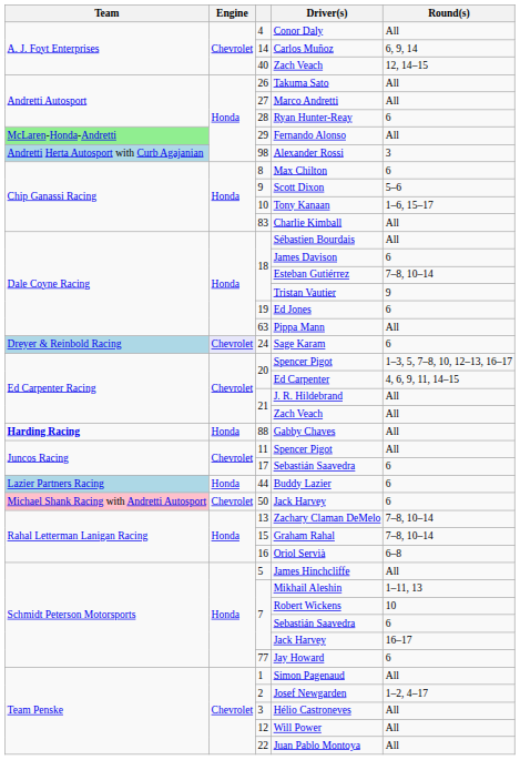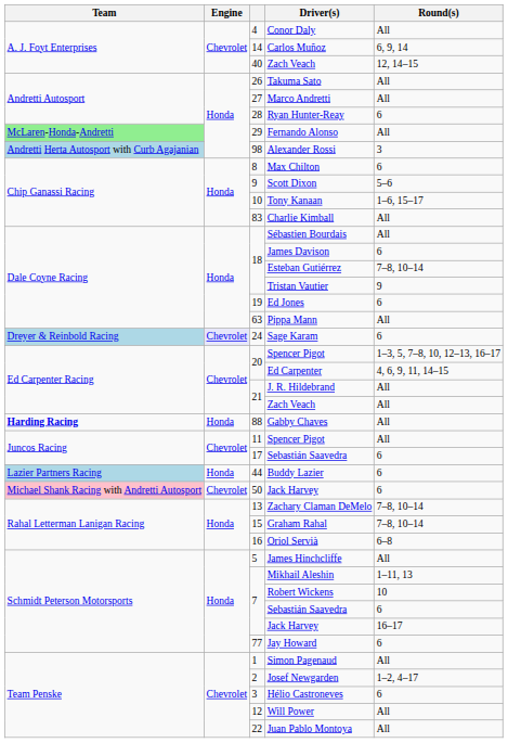 <table class="wikitable" style="font-size: 85%">
 <tr>
 <th>Team</th>
 <th>Engine</th>
 <th></th>
 <th>Driver(s)</th>
 <th>Round(s)</th>
 </tr>
 <tr>
 <td rowspan=3><a href='#'>A. J. Foyt Enterprises</a></td>
 <td rowspan=3><a href='#'>Chevrolet</a></td>
 <td>4</td>
 <td> <a href='#'>Conor Daly</a></td>
 <td>All</td>
 </tr>
 <tr>
 <td>14</td>
 <td> <a href='#'>Carlos Muñoz</a></td>
 <td>6, 9, 14</td>
 </tr>
 <tr>
 <td>40</td>
 <td> <a href='#'>Zach Veach</a> </td>
 <td>12, 14–15</td>
 </tr>
 <tr>
 <td rowspan="3"><a href='#'>Andretti Autosport</a></td>
 <td rowspan="5"><a href='#'>Honda</a></td>
 <td>26</td>
 <td> <a href='#'>Takuma Sato</a></td>
 <td>All</td>
 </tr>
 <tr>
 <td>27</td>
 <td> <a href='#'>Marco Andretti</a></td>
 <td>All</td>
 </tr>
 <tr>
 <td>28</td>
 <td> <a href='#'>Ryan Hunter-Reay</a></td>
 <td>6</td>
 </tr>
 <tr>
 <td style="background: lightgreen;"><a href='#'>McLaren</a>-<a href='#'>Honda</a>-<a href='#'>Andretti</a></td>
 <td>29</td>
 <td> <a href='#'>Fernando Alonso</a> </td>
 <td>All</td>
 </tr>
 <tr>
 <td style="background: lightblue;"><a href='#'>Andretti</a> <a href='#'>Herta Autosport</a> with <a href='#'>Curb Agajanian</a></td>
 <td>98</td>
 <td> <a href='#'>Alexander Rossi</a></td>
 <td>3</td>
 </tr>
 <tr>
 <td rowspan=4><a href='#'>Chip Ganassi Racing</a></td>
 <td rowspan=4><a href='#'>Honda</a></td>
 <td>8</td>
 <td> <a href='#'>Max Chilton</a></td>
 <td>6</td>
 </tr>
 <tr>
 <td>9</td>
 <td> <a href='#'>Scott Dixon</a></td>
 <td>5–6</td>
 </tr>
 <tr>
 <td>10</td>
 <td> <a href='#'>Tony Kanaan</a></td>
 <td>1–6, 15–17</td>
 </tr>
 <tr>
 <td>83</td>
 <td> <a href='#'>Charlie Kimball</a></td>
 <td>All</td>
 </tr>
 <tr>
 <td rowspan=6><a href='#'>Dale Coyne Racing</a></td>
 <td rowspan=6><a href='#'>Honda</a></td>
 <td rowspan=4>18</td>
 <td> <a href='#'>Sébastien Bourdais</a></td>
 <td>All</td>
 </tr>
 <tr>
 <td> <a href='#'>James Davison</a> </td>
 <td>6</td>
 </tr>
 <tr>
 <td> <a href='#'>Esteban Gutiérrez</a> </td>
 <td>7–8, 10–14</td>
 </tr>
 <tr>
 <td> <a href='#'>Tristan Vautier</a></td>
 <td>9</td>
 </tr>
 <tr>
 <td>19</td>
 <td> <a href='#'>Ed Jones</a> </td>
 <td>6</td>
 </tr>
 <tr>
 <td>63</td>
 <td> <a href='#'>Pippa Mann</a></td>
 <td>All</td>
 </tr>
 <tr>
 <td style="background: lightblue;"><a href='#'>Dreyer & Reinbold Racing</a></td>
 <td style="background: lavender;"><a href='#'>Chevrolet</a></td>
 <td>24</td>
 <td> <a href='#'>Sage Karam</a></td>
 <td>6</td>
 </tr>
 <tr>
 <td rowspan=4><a href='#'>Ed Carpenter Racing</a></td>
 <td rowspan=4><a href='#'>Chevrolet</a></td>
 <td rowspan=2>20</td>
 <td> <a href='#'>Spencer Pigot</a></td>
 <td>1–3, 5, 7–8, 10, 12–13, 16–17</td>
 </tr>
 <tr>
 <td> <a href='#'>Ed Carpenter</a></td>
 <td>4, 6, 9, 11, 14–15</td>
 </tr>
 <tr>
 <td rowspan=2>21</td>
 <td> <a href='#'>J. R. Hildebrand</a></td>
 <td>All</td>
 </tr>
 <tr>
 <td> <a href='#'>Zach Veach</a> </td>
 <td>All</td>
 </tr>
 <tr>
 <td><strong><a href='#'>Harding Racing</a></strong></td>
 <td><a href='#'>Honda</a></td>
 <td>88</td>
 <td> <a href='#'>Gabby Chaves</a></td>
 <td>All</td>
 </tr>
 <tr>
 <td rowspan=2><a href='#'>Juncos Racing</a></td>
 <td rowspan=2><a href='#'>Chevrolet</a></td>
 <td>11</td>
 <td> <a href='#'>Spencer Pigot</a></td>
 <td>All</td>
 </tr>
 <tr>
 <td>17</td>
 <td> <a href='#'>Sebastián Saavedra</a></td>
 <td>6</td>
 </tr>
 <tr>
 <td style="background: lightblue;"><a href='#'>Lazier Partners Racing</a></td>
 <td><a href='#'>Honda</a></td>
 <td>44</td>
 <td> <a href='#'>Buddy Lazier</a></td>
 <td>6</td>
 </tr>
 <tr>
 <td style="background: pink;"><a href='#'>Michael Shank Racing</a> with <a href='#'>Andretti Autosport</a></td>
 <td><a href='#'>Chevrolet</a></td>
 <td>50</td>
 <td> <a href='#'>Jack Harvey</a>  </td>
 <td>6</td>
 </tr>
 <tr>
 <td rowspan=3><a href='#'>Rahal Letterman Lanigan Racing</a></td>
 <td rowspan=3><a href='#'>Honda</a></td>
 <td>13</td>
 <td> <a href='#'>Zachary Claman DeMelo</a> </td>
 <td>7–8, 10–14</td>
 </tr>
 <tr>
 <td>15</td>
 <td> <a href='#'>Graham Rahal</a></td>
 <td>7–8, 10–14</td>
 </tr>
 <tr>
 <td>16</td>
 <td> <a href='#'>Oriol Servià</a></td>
 <td>6–8</td>
 </tr>
 <tr>
 <td rowspan="6"><a href='#'>Schmidt Peterson Motorsports</a></td>
 <td rowspan="6"><a href='#'>Honda</a></td>
 <td>5</td>
 <td> <a href='#'>James Hinchcliffe</a></td>
 <td>All</td>
 </tr>
 <tr>
 <td rowspan=4>7</td>
 <td> <a href='#'>Mikhail Aleshin</a></td>
 <td>1–11, 13</td>
 </tr>
 <tr>
 <td> <a href='#'>Robert Wickens</a> </td>
 <td>10</td>
 </tr>
 <tr>
 <td> <a href='#'>Sebastián Saavedra</a></td>
 <td>6</td>
 </tr>
 <tr>
 <td> <a href='#'>Jack Harvey</a> </td>
 <td>16–17</td>
 </tr>
 <tr>
 <td>77</td>
 <td> <a href='#'>Jay Howard</a></td>
 <td>6</td>
 </tr>
 <tr>
 <td rowspan=5><a href='#'>Team Penske</a></td>
 <td rowspan=5><a href='#'>Chevrolet</a></td>
 <td>1</td>
 <td> <a href='#'>Simon Pagenaud</a></td>
 <td>All</td>
 </tr>
 <tr>
 <td>2</td>
 <td> <a href='#'>Josef Newgarden</a></td>
 <td>1–2, 4–17</td>
 </tr>
 <tr>
 <td>3</td>
 <td> <a href='#'>Hélio Castroneves</a></td>
-<td>All</td>
+<td>6</td>
 </tr>
 <tr>
 <td>12</td>
 <td> <a href='#'>Will Power</a></td>
 <td>All</td>
 </tr>
 <tr>
 <td>22</td>
 <td> <a href='#'>Juan Pablo Montoya</a></td>
 <td>All</td>
 </tr>
 </table>
